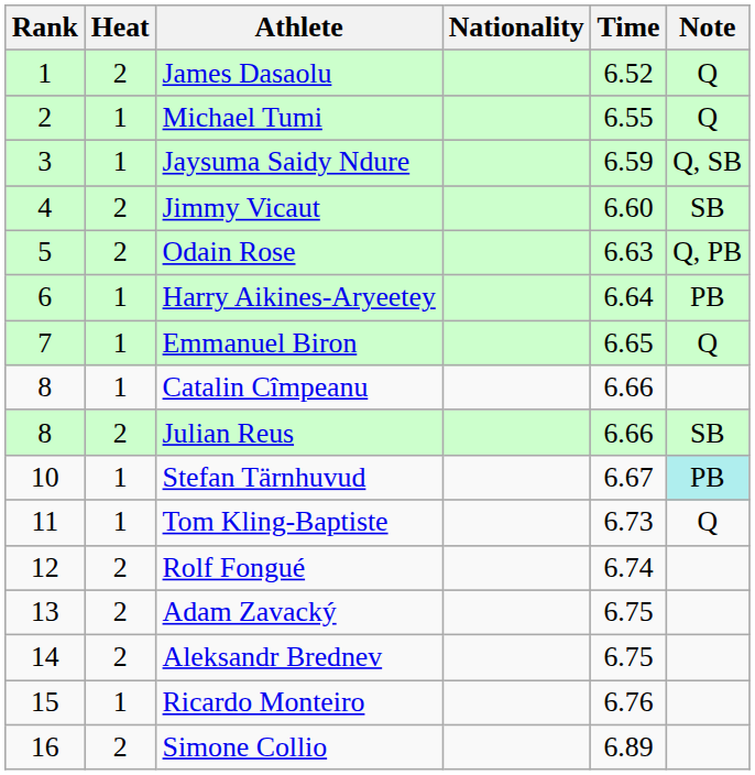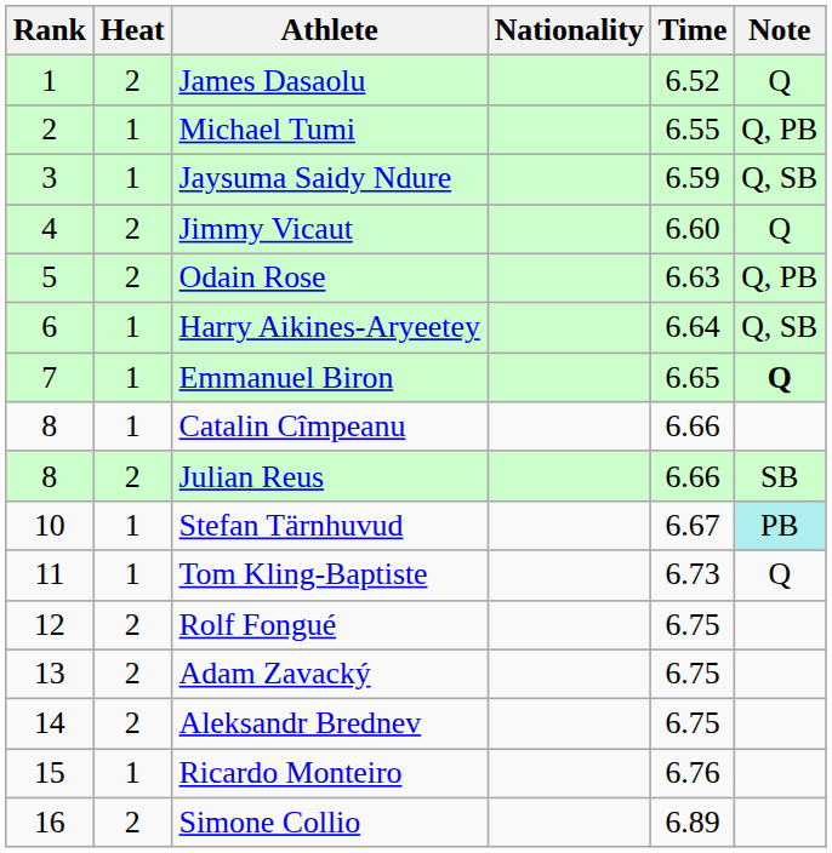 <table class="wikitable sortable" style="text-align:center">
 <tr>
 <th>Rank</th>
 <th>Heat</th>
 <th>Athlete</th>
 <th>Nationality</th>
 <th>Time</th>
 <th>Note</th>
 </tr>
 <tr bgcolor=ccffcc>
 <td>1</td>
 <td>2</td>
 <td align=left><a href='#'>James Dasaolu</a></td>
 <td align=left></td>
 <td>6.52</td>
 <td>Q</td>
 </tr>
 <tr bgcolor=ccffcc>
 <td>2</td>
 <td>1</td>
 <td align=left><a href='#'>Michael Tumi</a></td>
 <td align=left></td>
 <td>6.55</td>
-<td>Q</td>
+<td>Q, PB</td>
 </tr>
 <tr bgcolor=ccffcc>
 <td>3</td>
 <td>1</td>
 <td align=left><a href='#'>Jaysuma Saidy Ndure</a></td>
 <td align=left></td>
 <td>6.59</td>
 <td>Q, SB</td>
 </tr>
 <tr bgcolor=ccffcc>
 <td>4</td>
 <td>2</td>
 <td align=left><a href='#'>Jimmy Vicaut</a></td>
 <td align=left></td>
 <td>6.60</td>
-<td>SB</td>
+<td>Q</td>
 </tr>
 <tr bgcolor=ccffcc>
 <td>5</td>
 <td>2</td>
 <td align=left><a href='#'>Odain Rose</a></td>
 <td align=left></td>
 <td>6.63</td>
 <td>Q, PB</td>
 </tr>
 <tr bgcolor=ccffcc>
 <td>6</td>
 <td>1</td>
 <td align=left><a href='#'>Harry Aikines-Aryeetey</a></td>
 <td align=left></td>
 <td>6.64</td>
-<td>PB</td>
+<td>Q, SB</td>
 </tr>
 <tr bgcolor=ccffcc>
 <td>7</td>
 <td>1</td>
 <td align=left><a href='#'>Emmanuel Biron</a></td>
 <td align=left></td>
 <td>6.65</td>
-<td>Q</td>
+<td><strong>Q</strong></td>
 </tr>
 <tr>
 <td>8</td>
 <td>1</td>
 <td align=left><a href='#'>Catalin Cîmpeanu</a></td>
 <td align=left></td>
 <td>6.66</td>
 <td></td>
 </tr>
 <tr bgcolor=ccffcc>
 <td>8</td>
 <td>2</td>
 <td align=left><a href='#'>Julian Reus</a></td>
 <td align=left></td>
 <td>6.66</td>
 <td>SB</td>
 </tr>
 <tr>
 <td>10</td>
 <td>1</td>
 <td align=left><a href='#'>Stefan Tärnhuvud</a></td>
 <td align=left></td>
 <td>6.67</td>
 <td style="background: paleturquoise;">PB</td>
 </tr>
 <tr>
 <td>11</td>
 <td>1</td>
 <td align=left><a href='#'>Tom Kling-Baptiste</a></td>
 <td align=left></td>
 <td>6.73</td>
 <td>Q</td>
 </tr>
 <tr>
 <td>12</td>
 <td>2</td>
 <td align=left><a href='#'>Rolf Fongué</a></td>
 <td align=left></td>
-<td>6.74</td>
+<td>6.75</td>
 <td></td>
 </tr>
 <tr>
 <td>13</td>
 <td>2</td>
 <td align=left><a href='#'>Adam Zavacký</a></td>
 <td align=left></td>
 <td>6.75</td>
 <td></td>
 </tr>
 <tr>
 <td>14</td>
 <td>2</td>
 <td align=left><a href='#'>Aleksandr Brednev</a></td>
 <td align=left></td>
 <td>6.75</td>
 <td></td>
 </tr>
 <tr>
 <td>15</td>
 <td>1</td>
 <td align=left><a href='#'>Ricardo Monteiro</a></td>
 <td align=left></td>
 <td>6.76</td>
 <td></td>
 </tr>
 <tr>
 <td>16</td>
 <td>2</td>
 <td align=left><a href='#'>Simone Collio</a></td>
 <td align=left></td>
 <td>6.89</td>
 <td></td>
 </tr>
 </table>
